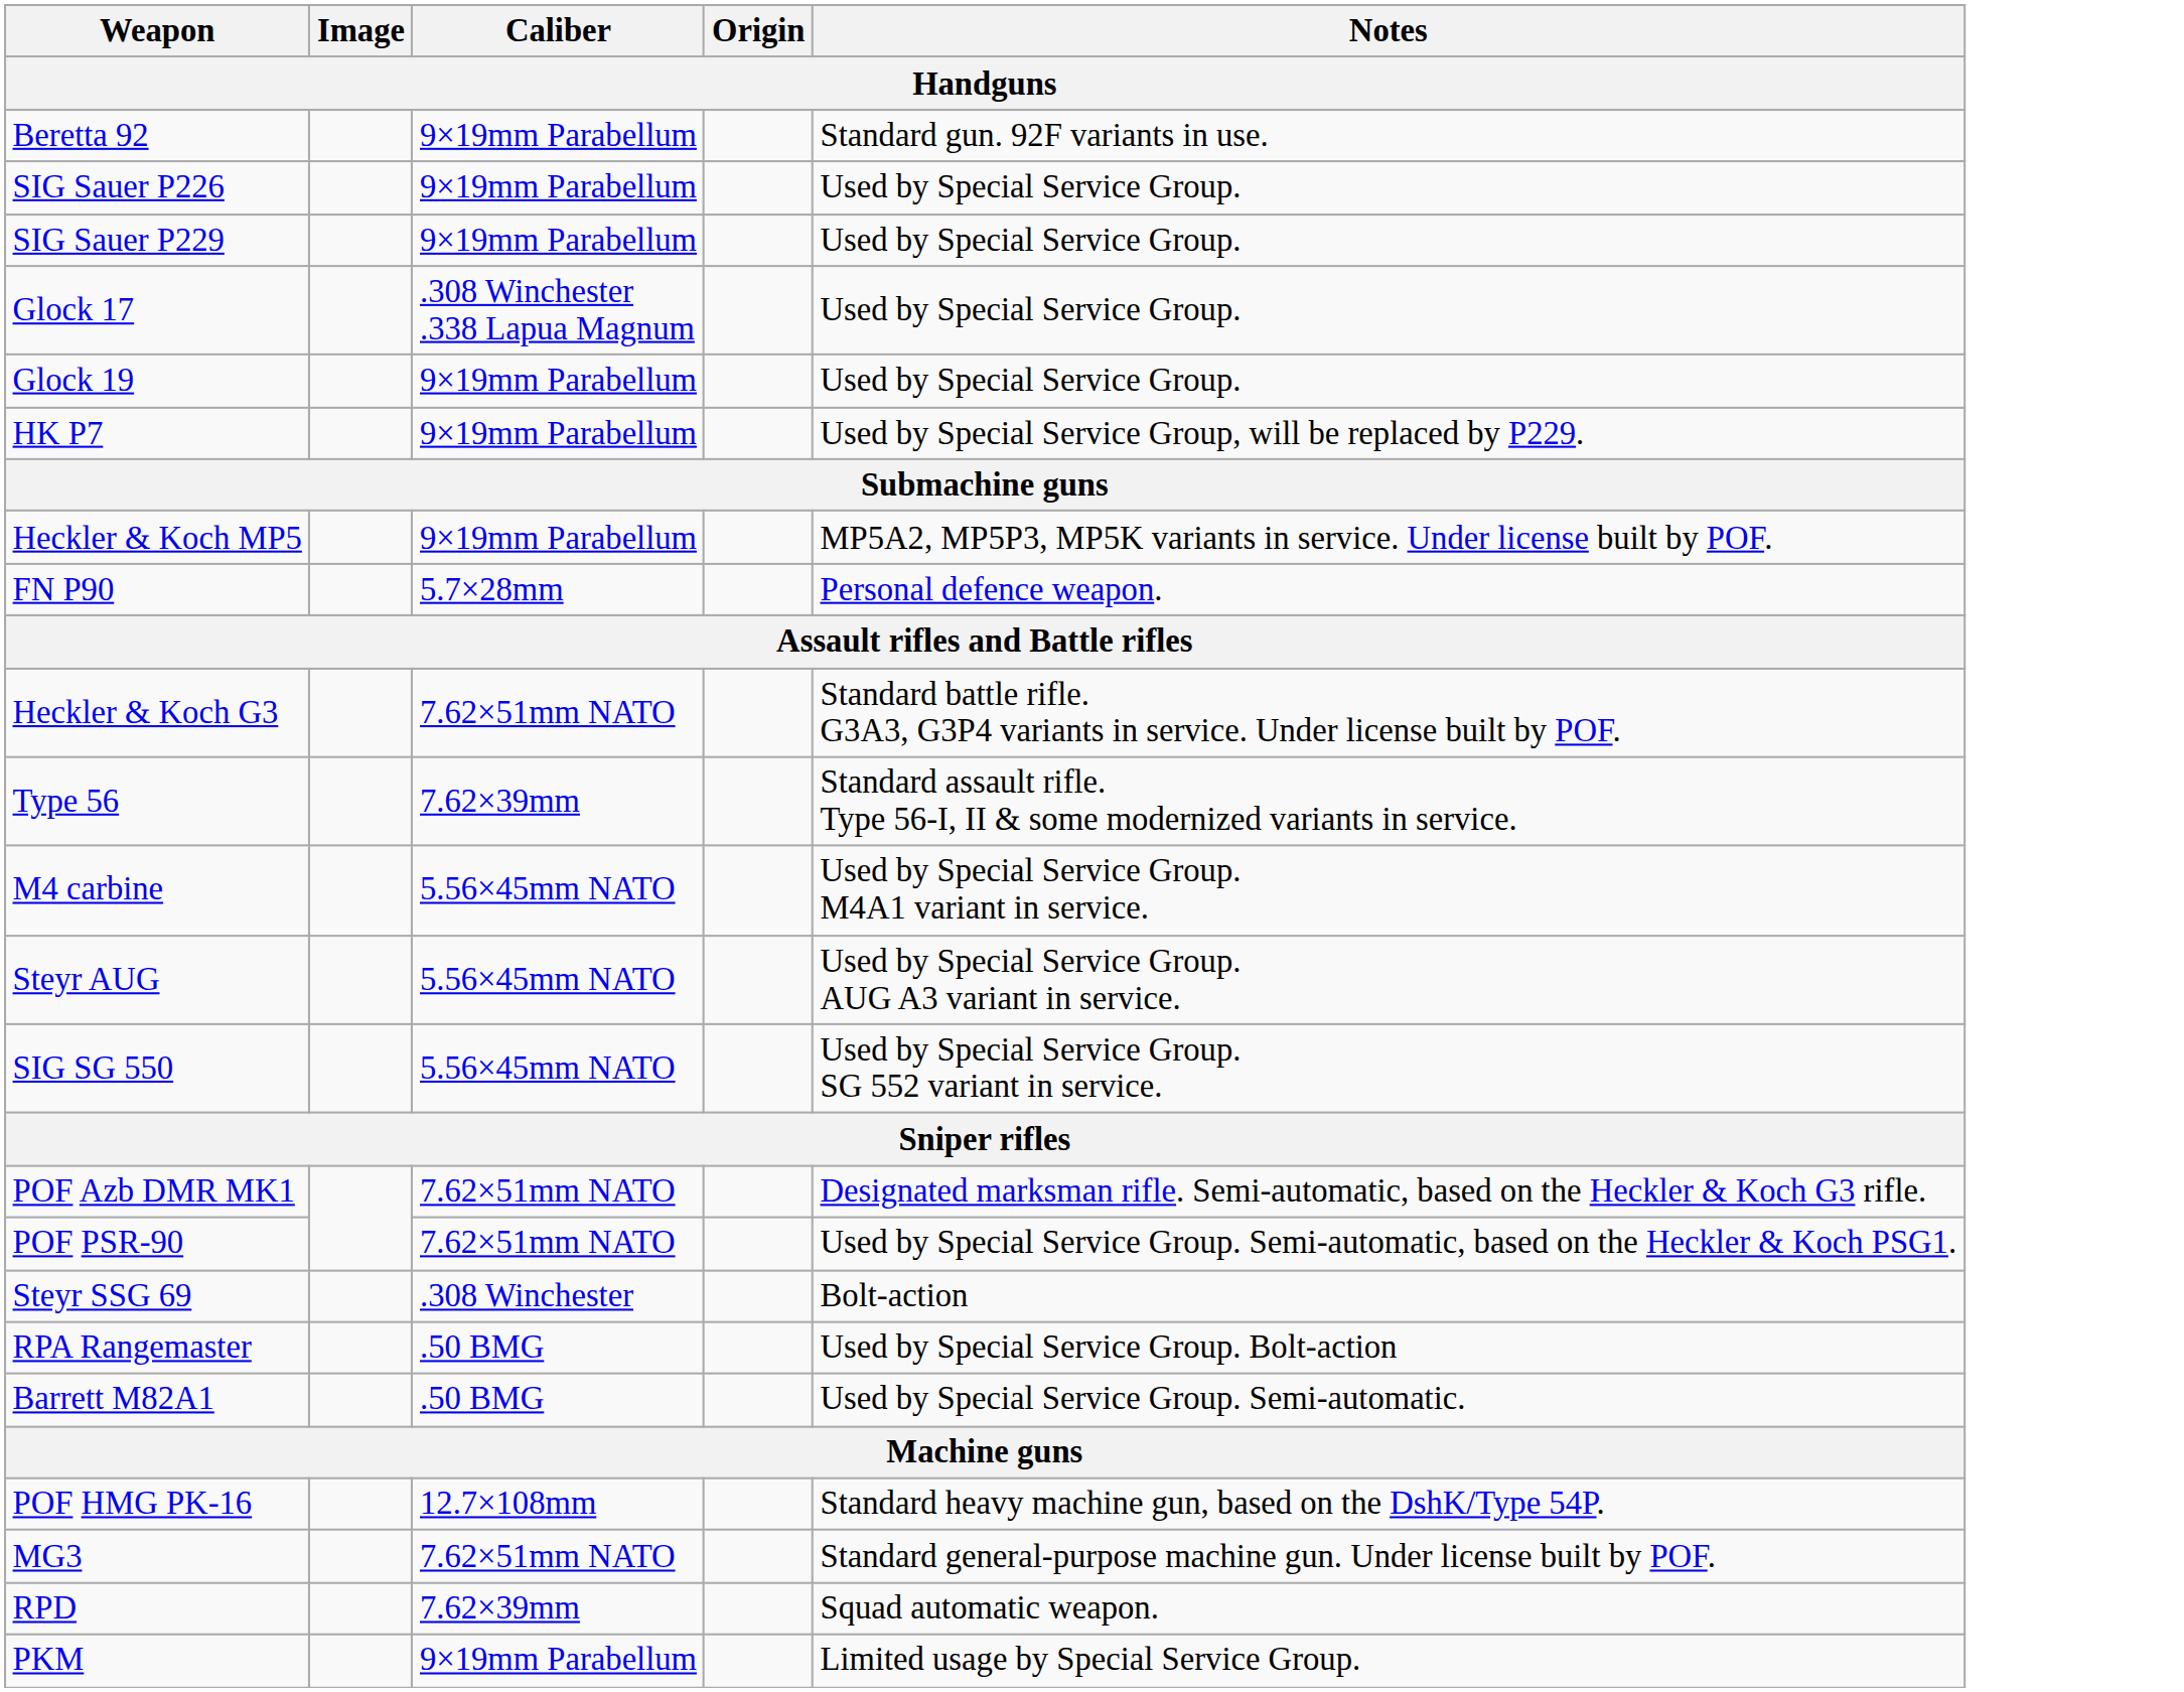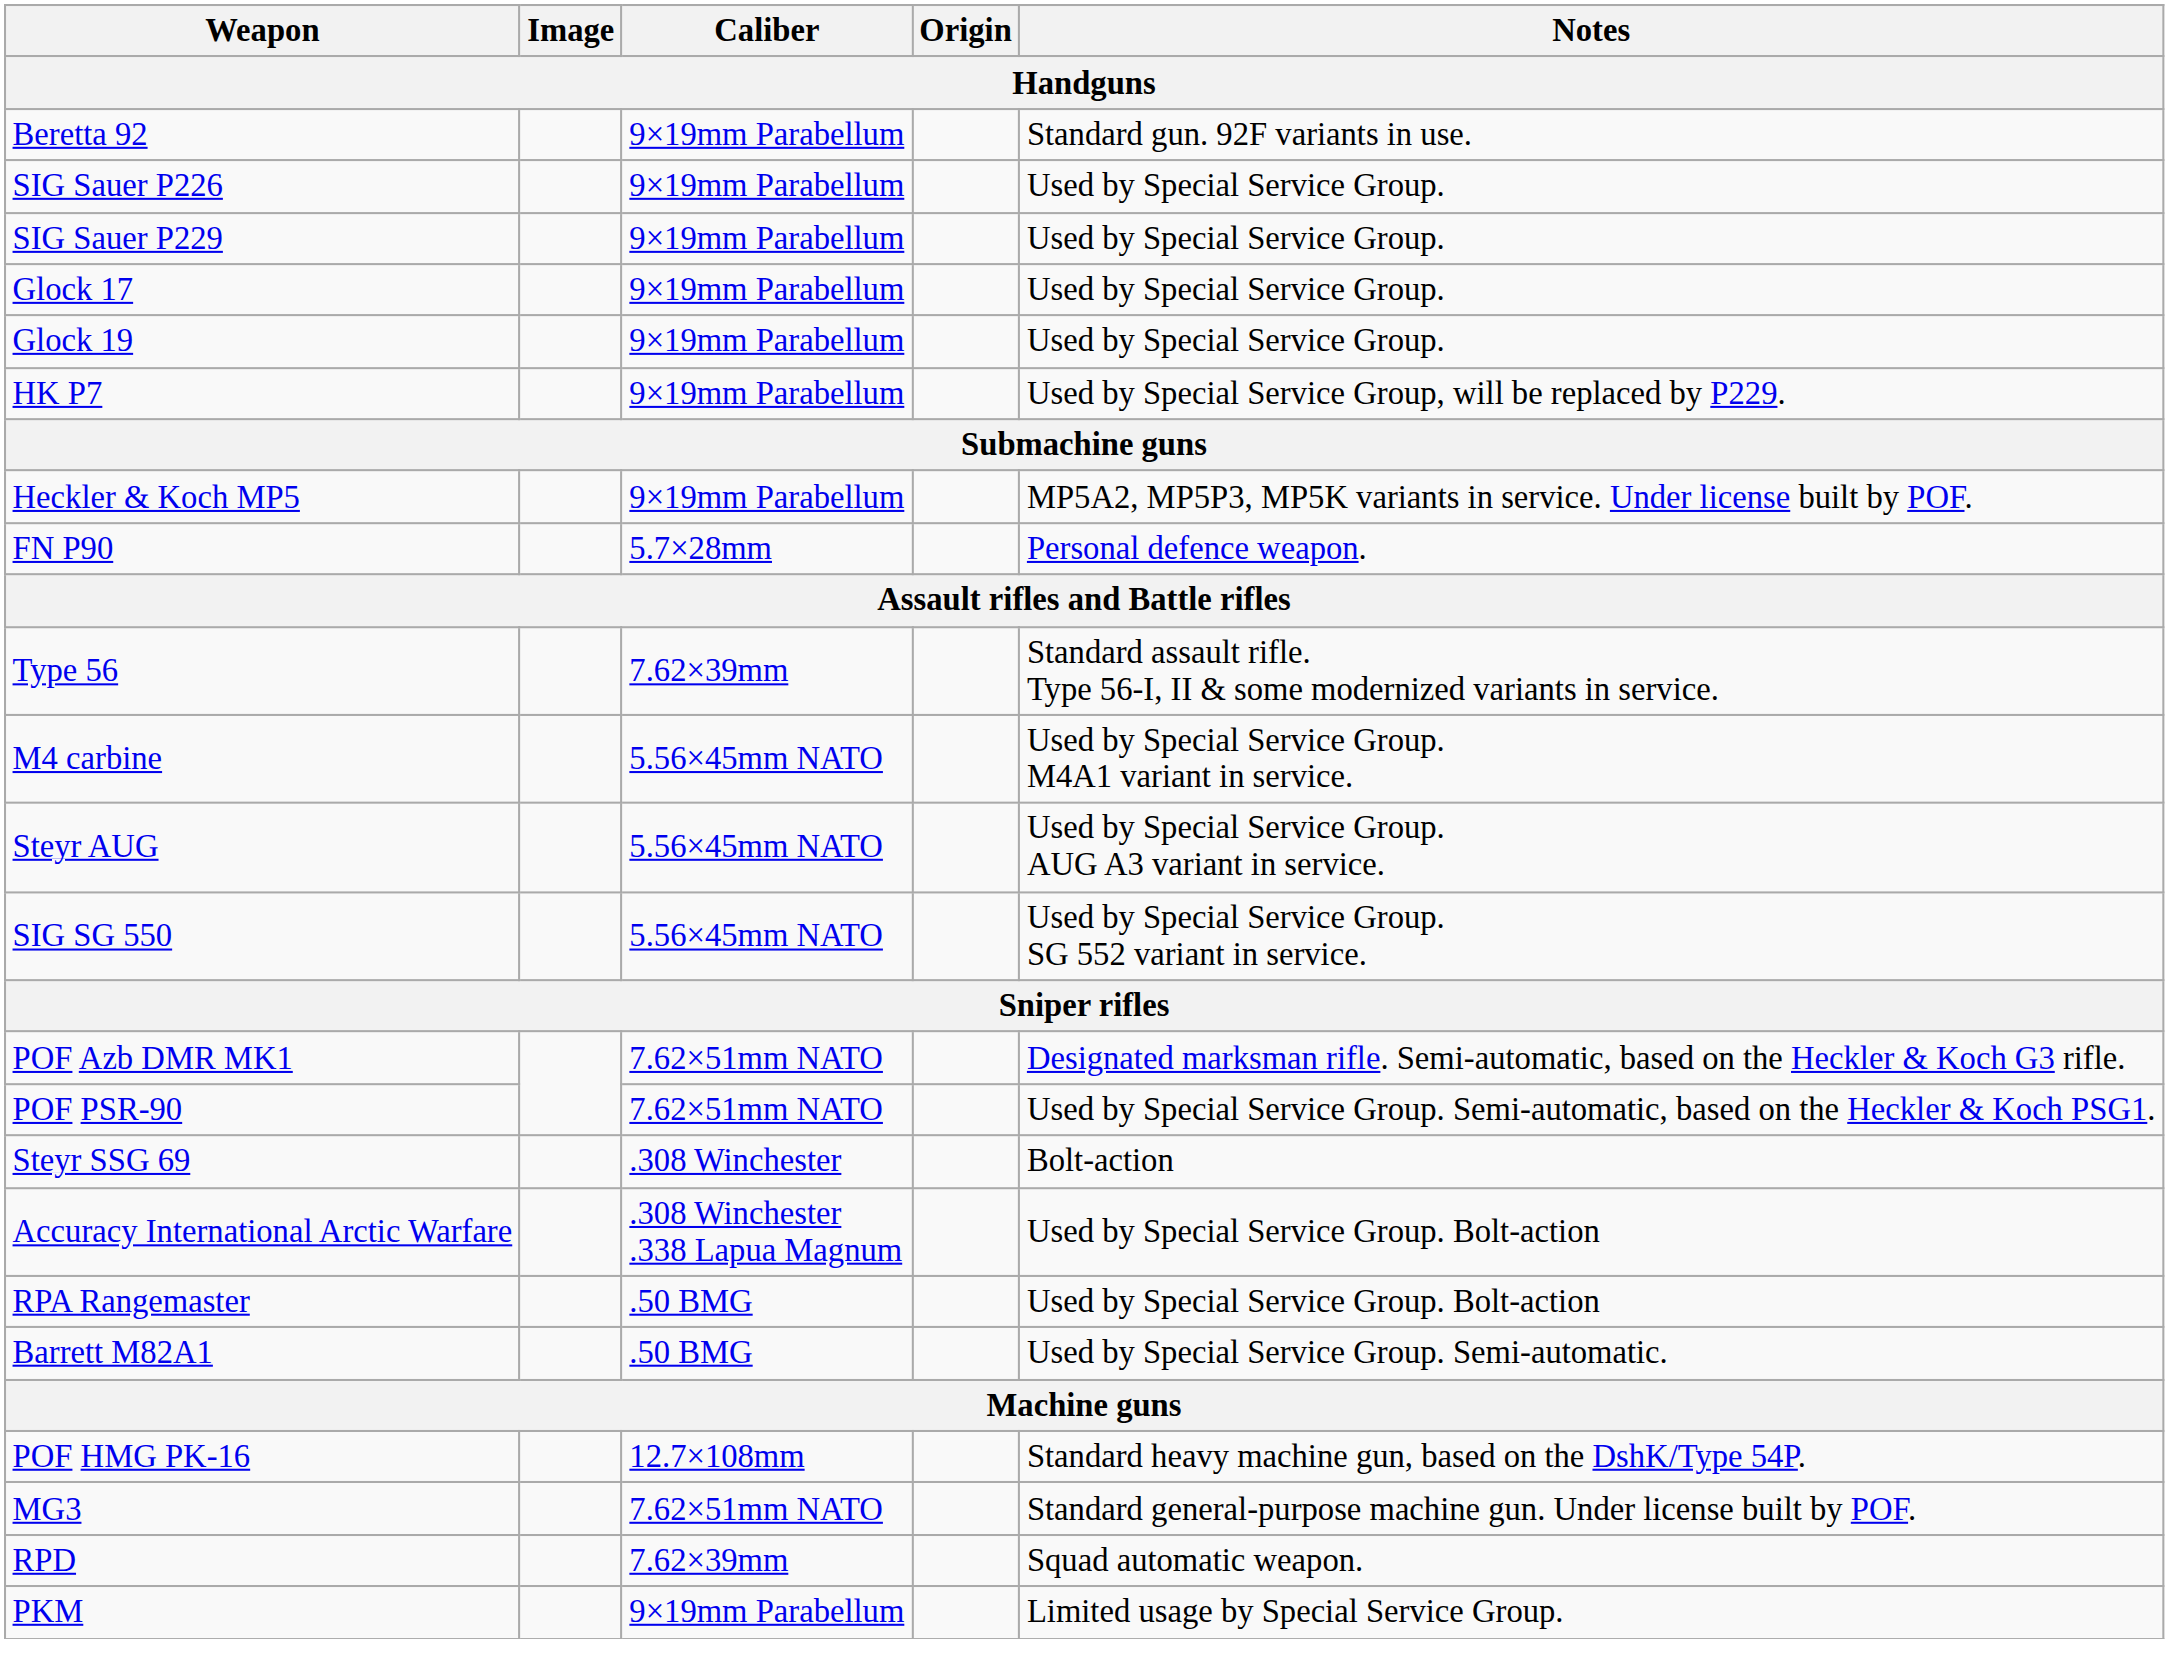 <table class="wikitable">
 <tr>
 <th>Weapon</th>
 <th>Image</th>
 <th>Caliber</th>
 <th>Origin</th>
 <th>Notes</th>
 </tr>
 <tr>
 <th colspan="5">Handguns</th>
 </tr>
 <tr>
 <td><a href='#'>Beretta 92</a></td>
 <td></td>
 <td><a href='#'>9×19mm Parabellum</a></td>
 <td></td>
 <td>Standard gun. 92F variants in use.</td>
 </tr>
 <tr>
 <td><a href='#'>SIG Sauer P226</a></td>
 <td></td>
 <td><a href='#'>9×19mm Parabellum</a></td>
 <td><br></td>
 <td>Used by Special Service Group.</td>
 </tr>
 <tr>
 <td><a href='#'>SIG Sauer P229</a></td>
 <td></td>
 <td><a href='#'>9×19mm Parabellum</a></td>
 <td><br></td>
 <td>Used by Special Service Group.</td>
 </tr>
 <tr>
 <td><a href='#'>Glock 17</a></td>
 <td></td>
-<td><a href='#'>.308 Winchester</a><br><a href='#'>.338 Lapua Magnum</a></td>
+<td><a href='#'>9×19mm Parabellum</a></td>
 <td></td>
 <td>Used by Special Service Group.</td>
 </tr>
 <tr>
 <td><a href='#'>Glock 19</a></td>
 <td></td>
 <td><a href='#'>9×19mm Parabellum</a></td>
 <td></td>
 <td>Used by Special Service Group.</td>
 </tr>
 <tr>
 <td><a href='#'>HK P7</a></td>
 <td></td>
 <td><a href='#'>9×19mm Parabellum</a></td>
 <td></td>
 <td>Used by Special Service Group, will be replaced by <a href='#'>P229</a>.</td>
 </tr>
 <tr>
 <th colspan="5">Submachine guns</th>
 </tr>
 <tr>
 <td><a href='#'>Heckler & Koch MP5</a></td>
 <td></td>
 <td><a href='#'>9×19mm Parabellum</a></td>
 <td></td>
 <td>MP5A2, MP5P3, MP5K variants in service. <a href='#'>Under license</a> built by <a href='#'>POF</a>.</td>
 </tr>
 <tr>
 <td><a href='#'>FN P90</a></td>
 <td></td>
 <td><a href='#'>5.7×28mm</a></td>
 <td></td>
 <td><a href='#'>Personal defence weapon</a>.</td>
 </tr>
 <tr>
 <th colspan="5">Assault rifles and Battle rifles</th>
-</tr>
-<tr>
-<td><a href='#'>Heckler & Koch G3</a></td>
-<td></td>
-<td><a href='#'>7.62×51mm NATO</a></td>
-<td></td>
-<td>Standard battle rifle.<br>G3A3, G3P4 variants in service. Under license built by <a href='#'>POF</a>.</td>
 </tr>
 <tr>
 <td><a href='#'>Type 56</a></td>
 <td></td>
 <td><a href='#'>7.62×39mm</a></td>
 <td></td>
 <td>Standard assault rifle.<br>Type 56-I, II & some modernized variants in service.</td>
 </tr>
 <tr>
 <td><a href='#'>M4 carbine</a></td>
 <td></td>
 <td><a href='#'>5.56×45mm NATO</a></td>
 <td></td>
 <td>Used by Special Service Group.<br>M4A1 variant in service.</td>
 </tr>
 <tr>
 <td><a href='#'>Steyr AUG</a></td>
 <td></td>
 <td><a href='#'>5.56×45mm NATO</a></td>
 <td></td>
 <td>Used by Special Service Group.<br>AUG A3 variant in service.</td>
 </tr>
 <tr>
 <td><a href='#'>SIG SG 550</a></td>
 <td></td>
 <td><a href='#'>5.56×45mm NATO</a></td>
 <td></td>
 <td>Used by Special Service Group.<br>SG 552 variant in service.</td>
 </tr>
 <tr>
 <th colspan="5">Sniper rifles</th>
 </tr>
 <tr>
 <td><a href='#'>POF</a> <a href='#'>Azb DMR MK1</a></td>
 <td rowspan="2"></td>
 <td><a href='#'>7.62×51mm NATO</a></td>
 <td></td>
 <td> <a href='#'>Designated marksman rifle</a>. Semi-automatic, based on the <a href='#'>Heckler & Koch G3</a> rifle.</td>
 </tr>
 <tr>
 <td><a href='#'>POF</a> <a href='#'>PSR-90</a></td>
 <td><a href='#'>7.62×51mm NATO</a></td>
 <td></td>
 <td> Used by Special Service Group. Semi-automatic, based on the <a href='#'>Heckler & Koch PSG1</a>.</td>
 </tr>
 <tr>
 <td><a href='#'>Steyr SSG 69</a></td>
 <td></td>
 <td><a href='#'>.308 Winchester</a></td>
 <td></td>
 <td> Bolt-action</td>
 </tr>
 <tr>
+<td><a href='#'>Accuracy International Arctic Warfare</a></td>
+<td></td>
+<td><a href='#'>.308 Winchester</a><br><a href='#'>.338 Lapua Magnum</a></td>
+<td></td>
+<td>Used by Special Service Group. Bolt-action</td>
+</tr>
+<tr>
 <td><a href='#'>RPA Rangemaster</a></td>
 <td></td>
 <td><a href='#'>.50 BMG</a></td>
 <td></td>
 <td>Used by Special Service Group. Bolt-action</td>
 </tr>
 <tr>
 <td><a href='#'>Barrett M82A1</a></td>
 <td></td>
 <td><a href='#'>.50 BMG</a></td>
 <td></td>
 <td>Used by Special Service Group. Semi-automatic.</td>
 </tr>
 <tr>
 <th colspan="5">Machine guns</th>
 </tr>
 <tr>
 <td><a href='#'>POF</a> <a href='#'>HMG PK-16</a></td>
 <td></td>
 <td><a href='#'>12.7×108mm</a></td>
 <td></td>
 <td>Standard heavy machine gun, based on the <a href='#'>DshK/Type 54P</a>.</td>
 </tr>
 <tr>
 <td><a href='#'>MG3</a></td>
 <td></td>
 <td><a href='#'>7.62×51mm NATO</a></td>
 <td></td>
 <td>Standard general-purpose machine gun. Under license built by <a href='#'>POF</a>.</td>
 </tr>
 <tr>
 <td><a href='#'>RPD</a></td>
 <td></td>
 <td><a href='#'>7.62×39mm</a></td>
 <td></td>
 <td>Squad automatic weapon.</td>
 </tr>
 <tr>
 <td><a href='#'>PKM</a></td>
 <td></td>
 <td><a href='#'>9×19mm Parabellum</a></td>
 <td></td>
 <td>Limited usage by Special Service Group.</td>
 </tr>
 </table>
